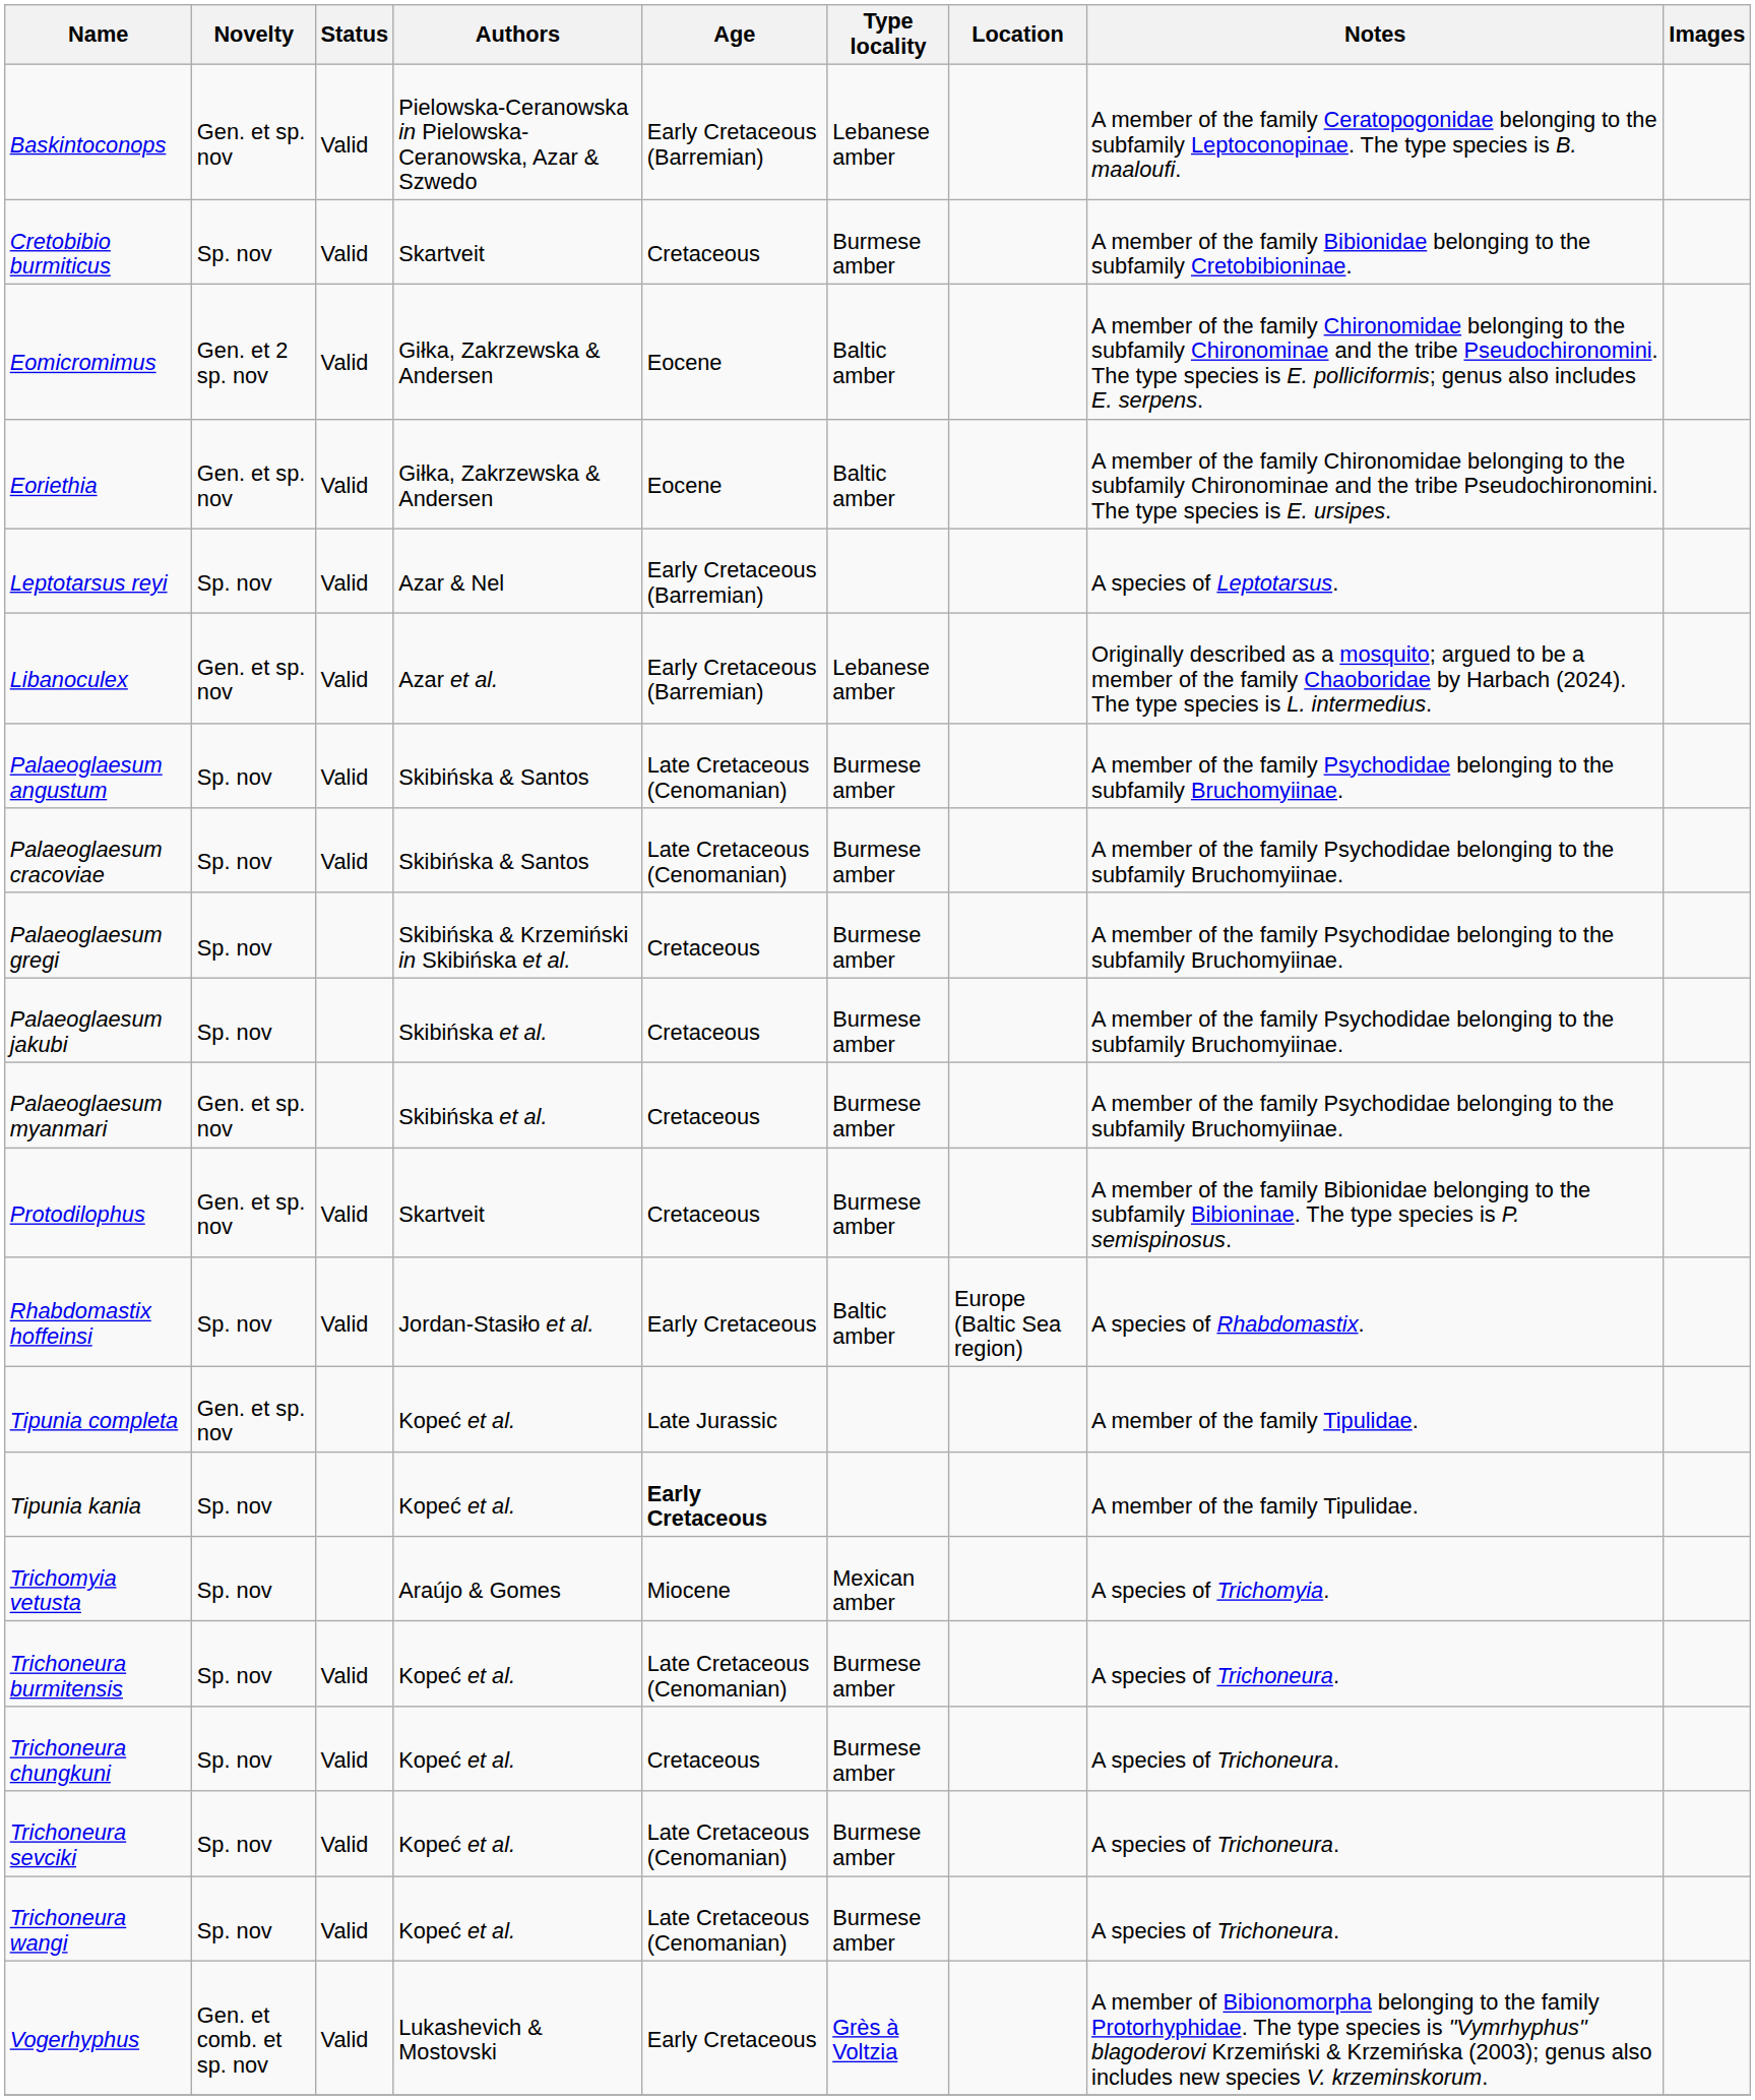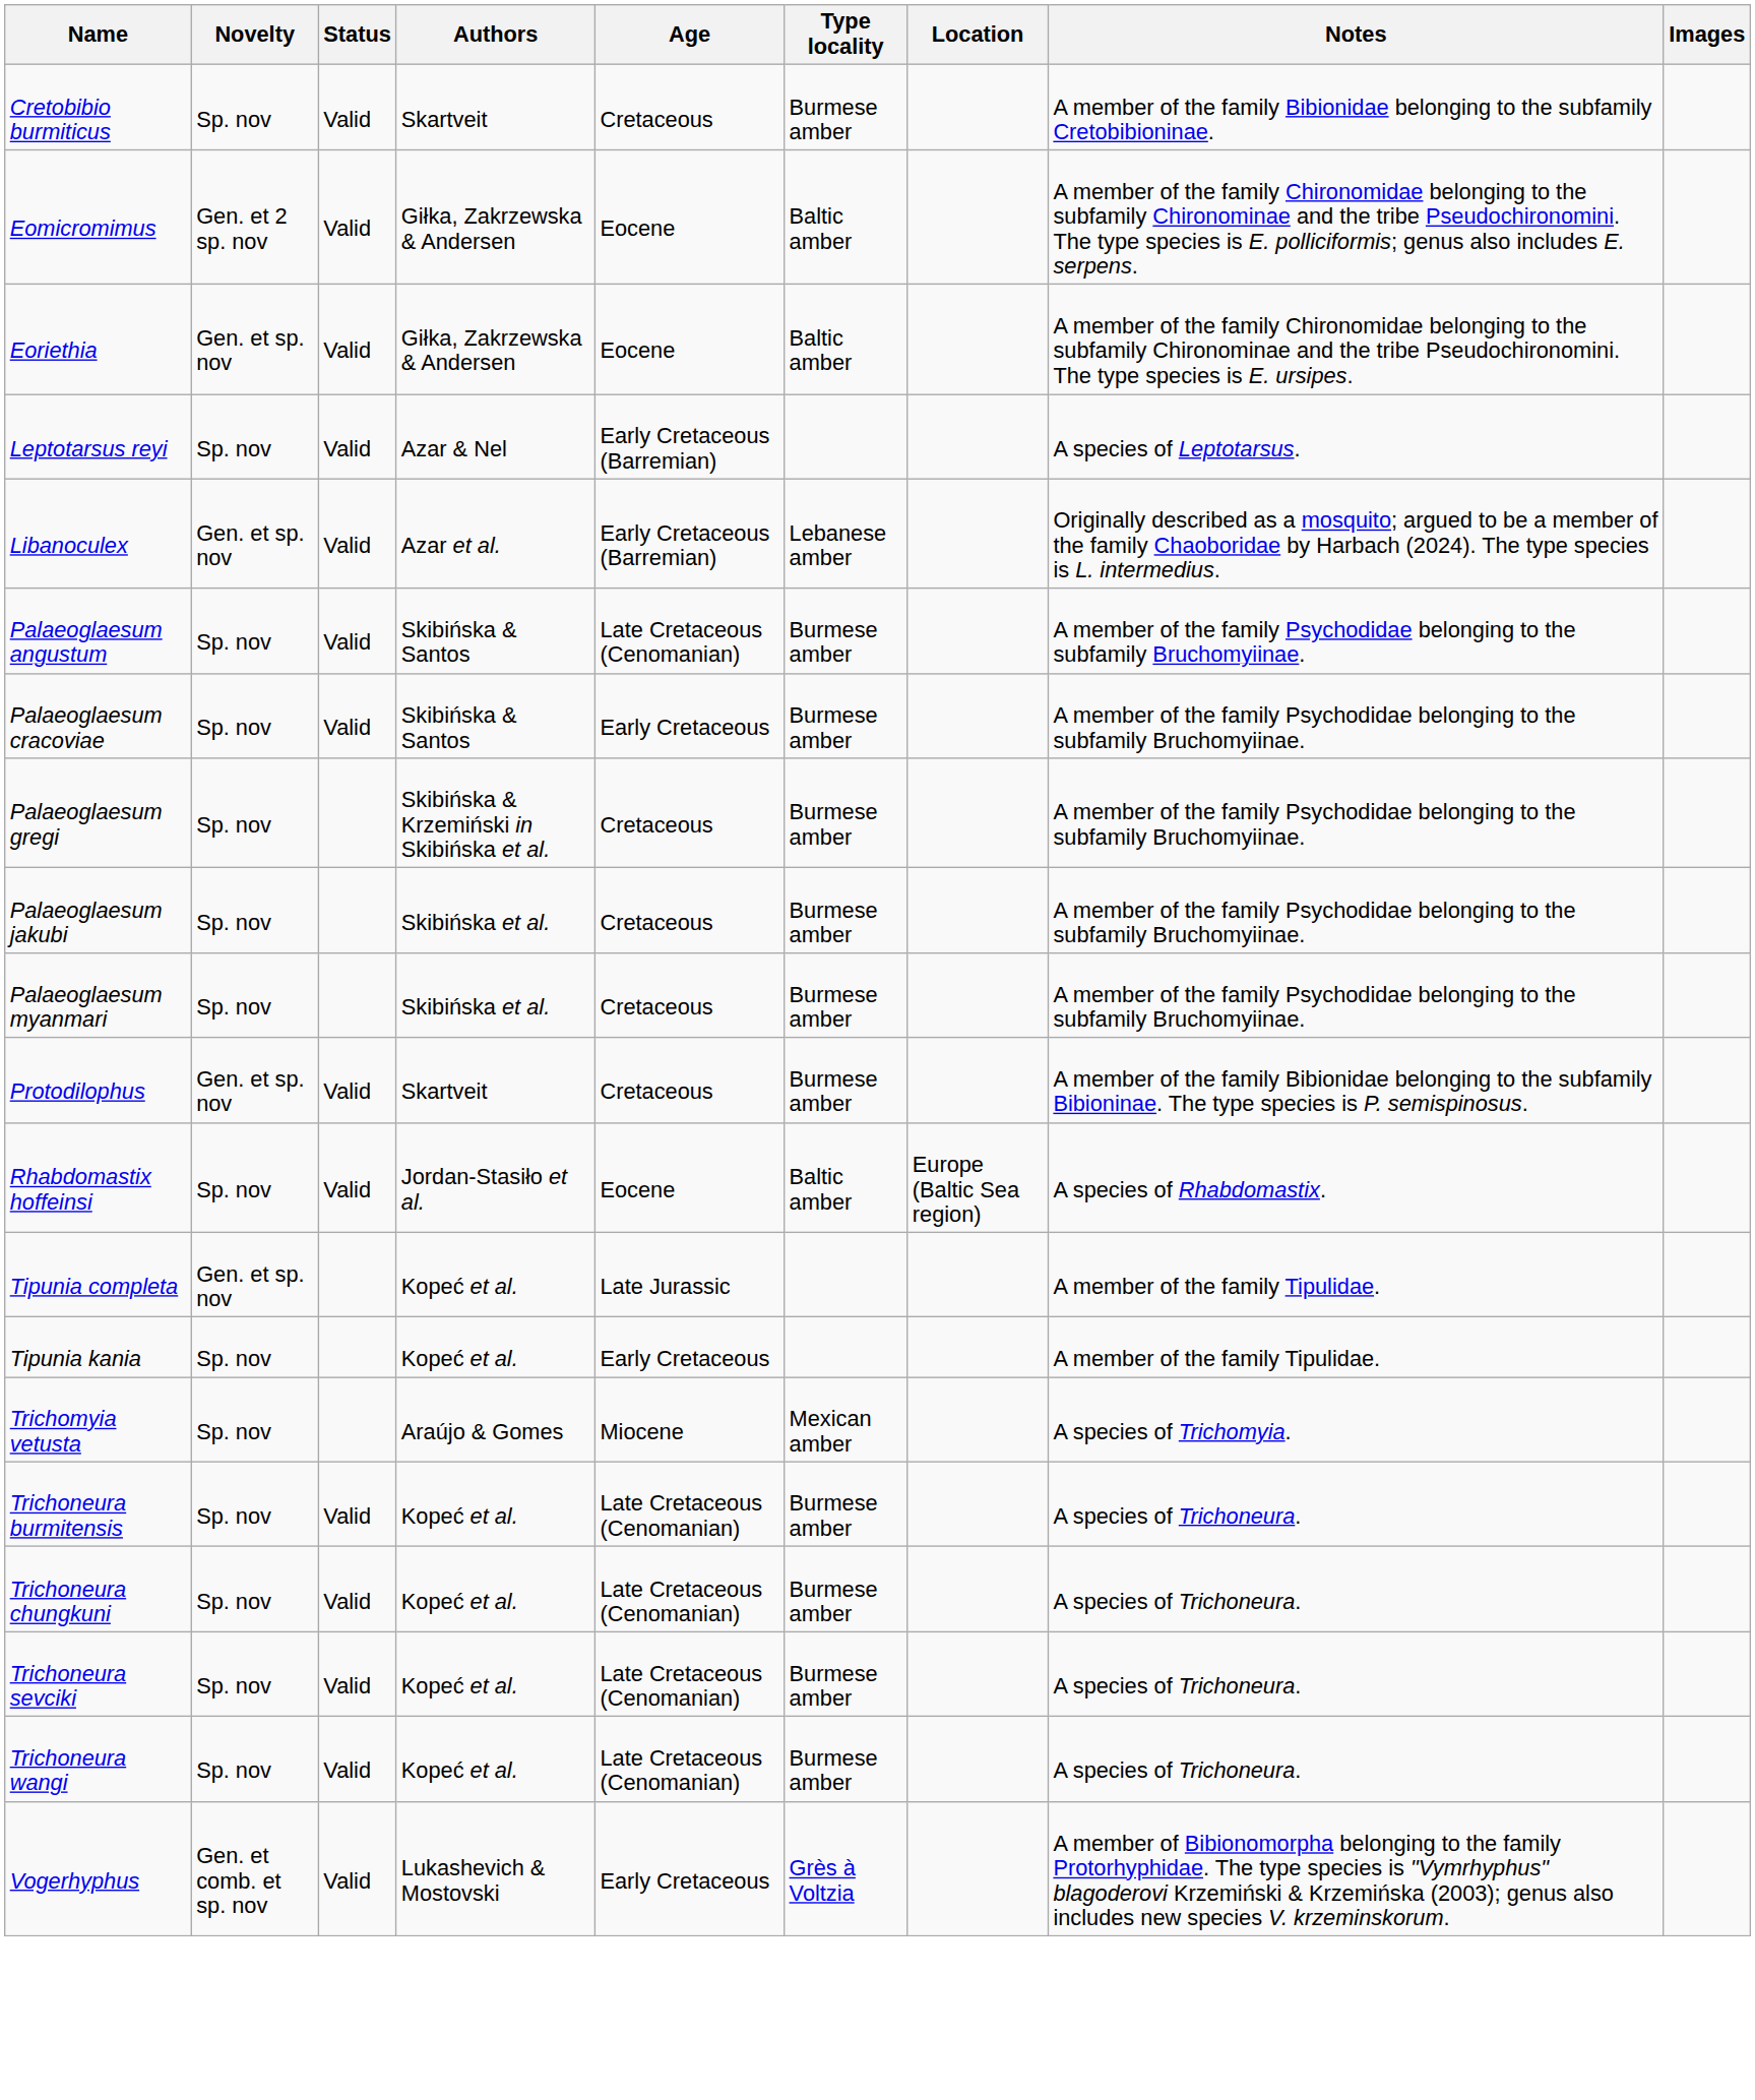 <table class="wikitable sortable" align="center" width="100%">
 <tr>
 <th>Name</th>
 <th>Novelty</th>
 <th>Status</th>
 <th>Authors</th>
 <th>Age</th>
 <th>Type locality</th>
 <th>Location</th>
 <th>Notes</th>
 <th>Images</th>
-</tr>
-<tr>
-<td><br><em><a href='#'>Baskintoconops</a></em></td>
-<td><br>Gen. et sp. nov</td>
-<td><br>Valid</td>
-<td><br>Pielowska-Ceranowska <em>in</em> Pielowska-Ceranowska, Azar & Szwedo</td>
-<td><br>Early Cretaceous (Barremian)</td>
-<td><br>Lebanese amber</td>
-<td><br></td>
-<td><br>A member of the family <a href='#'>Ceratopogonidae</a> belonging to the subfamily <a href='#'>Leptoconopinae</a>. The type species is <em>B. maaloufi</em>.</td>
-<td></td>
 </tr>
 <tr>
 <td><br><em><a href='#'>Cretobibio burmiticus</a></em></td>
 <td><br>Sp. nov</td>
 <td><br>Valid</td>
 <td><br>Skartveit</td>
 <td><br>Cretaceous</td>
 <td><br>Burmese amber</td>
 <td><br></td>
 <td><br>A member of the family <a href='#'>Bibionidae</a> belonging to the subfamily <a href='#'>Cretobibioninae</a>.</td>
 <td></td>
 </tr>
 <tr>
 <td><br><em><a href='#'>Eomicromimus</a></em></td>
 <td><br>Gen. et 2 sp. nov</td>
 <td><br>Valid</td>
 <td><br>Giłka, Zakrzewska & Andersen</td>
 <td><br>Eocene</td>
 <td><br>Baltic amber</td>
 <td><br></td>
 <td><br>A member of the family <a href='#'>Chironomidae</a> belonging to the subfamily <a href='#'>Chironominae</a> and the tribe <a href='#'>Pseudochironomini</a>. The type species is <em>E. polliciformis</em>; genus also includes <em>E. serpens</em>.</td>
 <td></td>
 </tr>
 <tr>
 <td><br><em><a href='#'>Eoriethia</a></em></td>
 <td><br>Gen. et sp. nov</td>
 <td><br>Valid</td>
 <td><br>Giłka, Zakrzewska & Andersen</td>
 <td><br>Eocene</td>
 <td><br>Baltic amber</td>
 <td><br></td>
 <td><br>A member of the family Chironomidae belonging to the subfamily Chironominae and the tribe Pseudochironomini. The type species is <em>E. ursipes</em>.</td>
 <td></td>
 </tr>
 <tr>
 <td><br><em><a href='#'>Leptotarsus reyi</a></em></td>
 <td><br>Sp. nov</td>
 <td><br>Valid</td>
 <td><br>Azar & Nel</td>
 <td><br>Early Cretaceous (Barremian)</td>
 <td></td>
 <td><br></td>
 <td><br>A species of <em><a href='#'>Leptotarsus</a></em>.</td>
 <td></td>
 </tr>
 <tr>
 <td><br><em><a href='#'>Libanoculex</a></em></td>
 <td><br>Gen. et sp. nov</td>
 <td><br>Valid</td>
 <td><br>Azar <em>et al.</em></td>
 <td><br>Early Cretaceous (Barremian)</td>
 <td><br>Lebanese amber</td>
 <td><br></td>
 <td><br>Originally described as a <a href='#'>mosquito</a>; argued to be a member of the family <a href='#'>Chaoboridae</a> by Harbach (2024). The type species is <em>L. intermedius</em>.</td>
 <td></td>
 </tr>
 <tr>
 <td><br><em><a href='#'>Palaeoglaesum angustum</a></em></td>
 <td><br>Sp. nov</td>
 <td><br>Valid</td>
 <td><br>Skibińska & Santos</td>
 <td><br>Late Cretaceous (Cenomanian)</td>
 <td><br>Burmese amber</td>
 <td><br></td>
 <td><br>A member of the family <a href='#'>Psychodidae</a> belonging to the subfamily <a href='#'>Bruchomyiinae</a>.</td>
 <td></td>
 </tr>
 <tr>
 <td><br><em>Palaeoglaesum cracoviae</em></td>
 <td><br>Sp. nov</td>
 <td><br>Valid</td>
 <td><br>Skibińska & Santos</td>
-<td><br>Late Cretaceous (Cenomanian)</td>
+<td><br>Early Cretaceous</td>
 <td><br>Burmese amber</td>
 <td><br></td>
 <td><br>A member of the family Psychodidae belonging to the subfamily Bruchomyiinae.</td>
 <td></td>
 </tr>
 <tr>
 <td><br><em>Palaeoglaesum gregi</em></td>
 <td><br>Sp. nov</td>
 <td></td>
 <td><br>Skibińska & Krzemiński <em>in</em> Skibińska <em>et al.</em></td>
 <td><br>Cretaceous</td>
 <td><br>Burmese amber</td>
 <td><br></td>
 <td><br>A member of the family Psychodidae belonging to the subfamily Bruchomyiinae.</td>
 <td></td>
 </tr>
 <tr>
 <td><br><em>Palaeoglaesum jakubi</em></td>
 <td><br>Sp. nov</td>
 <td></td>
 <td><br>Skibińska <em>et al.</em></td>
 <td><br>Cretaceous</td>
 <td><br>Burmese amber</td>
 <td><br></td>
 <td><br>A member of the family Psychodidae belonging to the subfamily Bruchomyiinae.</td>
 <td></td>
 </tr>
 <tr>
 <td><br><em>Palaeoglaesum myanmari</em></td>
-<td><br>Gen. et sp. nov</td>
+<td><br>Sp. nov</td>
 <td></td>
 <td><br>Skibińska <em>et al.</em></td>
 <td><br>Cretaceous</td>
 <td><br>Burmese amber</td>
 <td><br></td>
 <td><br>A member of the family Psychodidae belonging to the subfamily Bruchomyiinae.</td>
 <td></td>
 </tr>
 <tr>
 <td><br><em><a href='#'>Protodilophus</a></em></td>
 <td><br>Gen. et sp. nov</td>
 <td><br>Valid</td>
 <td><br>Skartveit</td>
 <td><br>Cretaceous</td>
 <td><br>Burmese amber</td>
 <td><br></td>
 <td><br>A member of the family Bibionidae belonging to the subfamily <a href='#'>Bibioninae</a>. The type species is <em>P. semispinosus</em>.</td>
 <td></td>
 </tr>
 <tr>
 <td><br><em><a href='#'>Rhabdomastix hoffeinsi</a></em></td>
 <td><br>Sp. nov</td>
 <td><br>Valid</td>
 <td><br>Jordan-Stasiło <em>et al.</em></td>
-<td><br>Early Cretaceous</td>
+<td><br>Eocene</td>
 <td><br>Baltic amber</td>
 <td><br>Europe (Baltic Sea region)</td>
 <td><br>A species of <em><a href='#'>Rhabdomastix</a></em>.</td>
 <td></td>
 </tr>
 <tr>
 <td><br><em><a href='#'>Tipunia completa</a></em></td>
 <td><br>Gen. et sp. nov</td>
 <td></td>
 <td><br>Kopeć <em>et al.</em></td>
 <td><br>Late Jurassic</td>
 <td></td>
 <td><br></td>
 <td><br>A member of the family <a href='#'>Tipulidae</a>.</td>
 <td></td>
 </tr>
 <tr>
 <td><br><em>Tipunia kania</em></td>
 <td><br>Sp. nov</td>
 <td></td>
 <td><br>Kopeć <em>et al.</em></td>
-<td><strong><br>Early Cretaceous</strong></td>
+<td><br>Early Cretaceous</td>
 <td></td>
 <td><br></td>
 <td><br>A member of the family Tipulidae.</td>
 <td></td>
 </tr>
 <tr>
 <td><br><em><a href='#'>Trichomyia vetusta</a></em></td>
 <td><br>Sp. nov</td>
 <td></td>
 <td><br>Araújo & Gomes</td>
 <td><br>Miocene</td>
 <td><br>Mexican amber</td>
 <td><br></td>
 <td><br>A species of <em><a href='#'>Trichomyia</a></em>.</td>
 <td></td>
 </tr>
 <tr>
 <td><br><em><a href='#'>Trichoneura burmitensis</a></em></td>
 <td><br>Sp. nov</td>
 <td><br>Valid</td>
 <td><br>Kopeć <em>et al.</em></td>
 <td><br>Late Cretaceous (Cenomanian)</td>
 <td><br>Burmese amber</td>
 <td><br></td>
 <td><br>A species of <em><a href='#'>Trichoneura</a></em>.</td>
 <td></td>
 </tr>
 <tr>
 <td><br><em><a href='#'>Trichoneura chungkuni</a></em></td>
 <td><br>Sp. nov</td>
 <td><br>Valid</td>
 <td><br>Kopeć <em>et al.</em></td>
-<td><br>Cretaceous</td>
+<td><br>Late Cretaceous (Cenomanian)</td>
 <td><br>Burmese amber</td>
 <td><br></td>
 <td><br>A species of <em>Trichoneura</em>.</td>
 <td></td>
 </tr>
 <tr>
 <td><br><em><a href='#'>Trichoneura sevciki</a></em></td>
 <td><br>Sp. nov</td>
 <td><br>Valid</td>
 <td><br>Kopeć <em>et al.</em></td>
 <td><br>Late Cretaceous (Cenomanian)</td>
 <td><br>Burmese amber</td>
 <td><br></td>
 <td><br>A species of <em>Trichoneura</em>.</td>
 <td></td>
 </tr>
 <tr>
 <td><br><em><a href='#'>Trichoneura wangi</a></em></td>
 <td><br>Sp. nov</td>
 <td><br>Valid</td>
 <td><br>Kopeć <em>et al.</em></td>
 <td><br>Late Cretaceous (Cenomanian)</td>
 <td><br>Burmese amber</td>
 <td><br></td>
 <td><br>A species of <em>Trichoneura</em>.</td>
 <td></td>
 </tr>
 <tr>
 <td><br><em><a href='#'>Vogerhyphus</a></em></td>
 <td><br>Gen. et comb. et sp. nov</td>
 <td><br>Valid</td>
 <td><br>Lukashevich & Mostovski</td>
 <td><br>Early Cretaceous</td>
 <td><br><a href='#'>Grès à Voltzia</a></td>
 <td><br></td>
 <td><br>A member of <a href='#'>Bibionomorpha</a> belonging to the family <a href='#'>Protorhyphidae</a>. The type species is <em>"Vymrhyphus" blagoderovi</em> Krzemiński & Krzemińska (2003); genus also includes new species <em>V. krzeminskorum</em>.</td>
 <td></td>
 </tr>
 <tr>
 </tr>
 </table>
